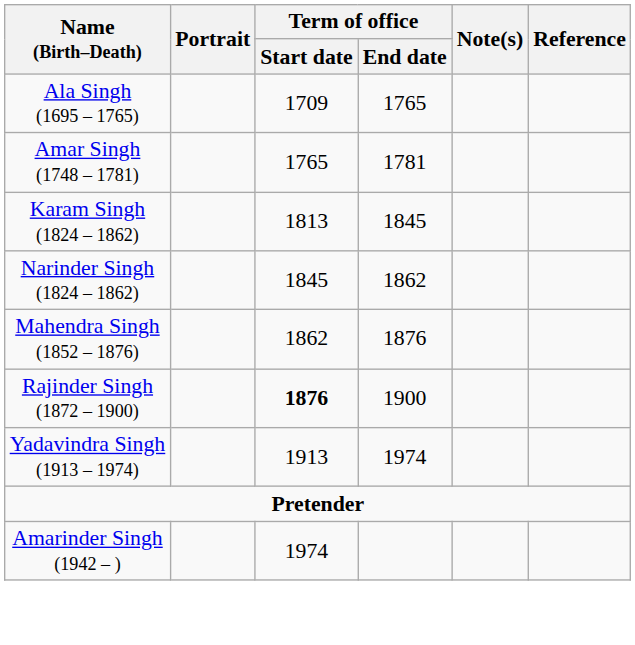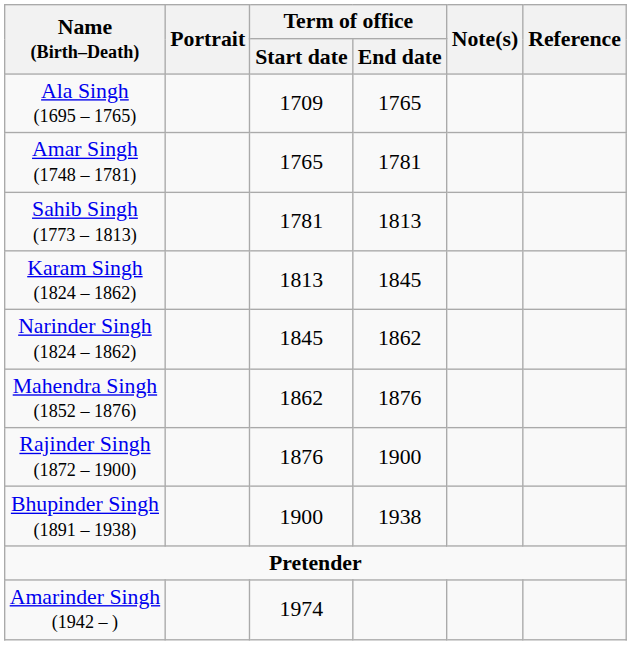 <table class="wikitable" style="text-align:center">
 <tr>
 <th rowspan="2">Name<br><small>(Birth–Death)</small></th>
 <th rowspan="2">Portrait</th>
 <th colspan="2">Term of office</th>
 <th rowspan="2">Note(s)</th>
 <th rowspan="2">Reference</th>
 </tr>
 <tr>
 <th>Start date</th>
 <th>End date</th>
 </tr>
 <tr>
 <td><a href='#'>Ala Singh</a><br><small>(1695 – 1765)</small></td>
 <td></td>
 <td>1709</td>
 <td>1765</td>
 <td></td>
 <td></td>
 </tr>
 <tr>
 <td><a href='#'>Amar Singh</a><br><small>(1748 – 1781)</small></td>
 <td></td>
 <td>1765</td>
 <td>1781</td>
+<td></td>
+<td></td>
+</tr>
+<tr>
+<td><a href='#'>Sahib Singh</a><br><small>(1773 –</small> <small>1813)</small></td>
+<td></td>
+<td>1781</td>
+<td>1813</td>
 <td></td>
 <td></td>
 </tr>
 <tr>
 <td><a href='#'>Karam Singh</a><br><small>(</small><small>1824 – 1862)</small></td>
 <td></td>
 <td>1813</td>
 <td>1845</td>
 <td></td>
 <td></td>
 </tr>
 <tr>
 <td><a href='#'>Narinder Singh</a><br><small>(</small><small>1824 – 1862)</small></td>
 <td></td>
 <td>1845</td>
 <td>1862</td>
 <td></td>
 <td></td>
 </tr>
 <tr>
 <td><a href='#'>Mahendra Singh</a><br><small>(</small><small>1852 – 1876)</small></td>
 <td></td>
 <td>1862</td>
 <td>1876</td>
 <td></td>
 <td><strong></strong></td>
 </tr>
 <tr>
 <td><a href='#'>Rajinder Singh</a><br><small>(</small><small>1872 – 1900)</small></td>
 <td></td>
-<td><strong>1876</strong></td>
+<td>1876</td>
 <td>1900</td>
 <td></td>
 <td></td>
 </tr>
 <tr>
-<td><a href='#'>Yadavindra Singh</a><br><small>(</small><small>1913 – 1974)</small></td>
+<td><a href='#'>Bhupinder Singh</a><br><small>(</small><small>1891 – 1938)</small></td>
 <td></td>
-<td>1913</td>
-<td>1974</td>
+<td>1900</td>
+<td>1938</td>
 <td></td>
 <td></td>
 </tr>
 <tr>
 <td colspan="6"><strong>Pretender</strong></td>
 </tr>
 <tr>
 <td><a href='#'>Amarinder Singh</a><br><small>(</small><small>1942 – )</small></td>
 <td></td>
 <td>1974</td>
 <td></td>
 <td></td>
 <td></td>
 </tr>
 </table>
